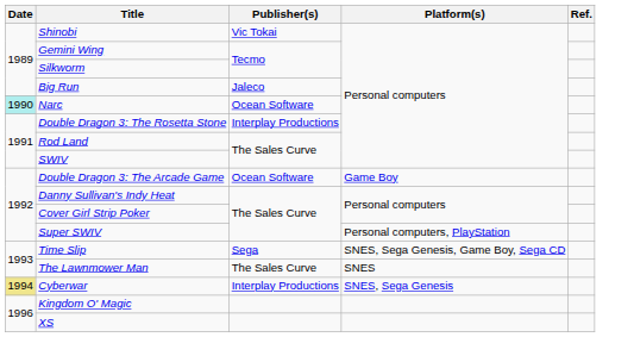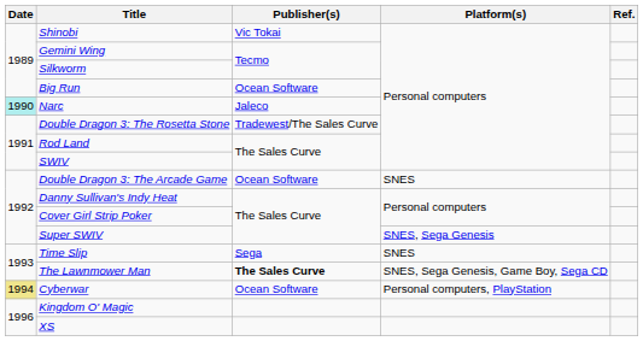 <table class="wikitable">
 <tr>
 <th>Date</th>
 <th>Title</th>
 <th>Publisher(s)</th>
 <th>Platform(s)</th>
 <th>Ref.</th>
 </tr>
 <tr>
 <td rowspan="4">1989</td>
 <td><em><a href='#'>Shinobi</a></em></td>
 <td><a href='#'>Vic Tokai</a></td>
 <td rowspan="8">Personal computers</td>
 <td></td>
 </tr>
 <tr>
 <td><em><a href='#'>Gemini Wing</a></em></td>
 <td rowspan="2"><a href='#'>Tecmo</a></td>
 <td></td>
 </tr>
 <tr>
 <td><em><a href='#'>Silkworm</a></em></td>
 <td></td>
 </tr>
 <tr>
 <td><a href='#'><em>Big Run</em></a></td>
-<td><a href='#'>Jaleco</a></td>
+<td><a href='#'>Ocean Software</a></td>
 <td></td>
 </tr>
 <tr>
 <td style="background: paleturquoise;">1990</td>
 <td><em><a href='#'>Narc</a></em></td>
-<td><a href='#'>Ocean Software</a></td>
+<td><a href='#'>Jaleco</a></td>
 <td></td>
 </tr>
 <tr>
 <td rowspan="3">1991</td>
 <td><em><a href='#'>Double Dragon 3: The Rosetta Stone</a></em></td>
-<td><a href='#'>Interplay Productions</a></td>
+<td><a href='#'>Tradewest</a>/The Sales Curve</td>
 <td></td>
 </tr>
 <tr>
 <td><em><a href='#'>Rod Land</a></em></td>
 <td rowspan="2">The Sales Curve</td>
 <td></td>
 </tr>
 <tr>
 <td><em><a href='#'>SWIV</a></em></td>
 <td></td>
 </tr>
 <tr>
 <td rowspan="4">1992</td>
 <td><em><a href='#'>Double Dragon 3: The Arcade Game</a></em></td>
 <td><a href='#'>Ocean Software</a></td>
-<td><a href='#'>Game Boy</a></td>
+<td>SNES</td>
 <td></td>
 </tr>
 <tr>
 <td><em><a href='#'>Danny Sullivan's Indy Heat</a></em></td>
 <td rowspan="3">The Sales Curve</td>
 <td rowspan="2">Personal computers</td>
 <td></td>
 </tr>
 <tr>
 <td><em><a href='#'>Cover Girl Strip Poker</a></em></td>
 <td></td>
 </tr>
 <tr>
 <td><em><a href='#'>Super SWIV</a></em></td>
-<td>Personal computers, <a href='#'>PlayStation</a></td>
+<td><a href='#'>SNES</a>, <a href='#'>Sega Genesis</a></td>
 <td></td>
 </tr>
 <tr>
 <td rowspan="2">1993</td>
 <td><em><a href='#'>Time Slip</a></em></td>
 <td><a href='#'>Sega</a></td>
-<td>SNES, Sega Genesis, Game Boy, <a href='#'>Sega CD</a></td>
+<td>SNES</td>
 <td></td>
 </tr>
 <tr>
 <td><em><a href='#'>The Lawnmower Man</a></em></td>
-<td>The Sales Curve</td>
-<td>SNES</td>
+<td><strong>The Sales Curve</strong></td>
+<td>SNES, Sega Genesis, Game Boy, <a href='#'>Sega CD</a></td>
 <td></td>
 </tr>
 <tr>
 <td style="background: khaki;">1994</td>
 <td><em><a href='#'>Cyberwar</a></em></td>
-<td><a href='#'>Interplay Productions</a></td>
-<td><a href='#'>SNES</a>, <a href='#'>Sega Genesis</a></td>
+<td><a href='#'>Ocean Software</a></td>
+<td>Personal computers, <a href='#'>PlayStation</a></td>
 <td></td>
 </tr>
 <tr>
 <td rowspan="2">1996</td>
 <td><em><a href='#'>Kingdom O' Magic</a></em></td>
 <td></td>
 <td></td>
 <td></td>
 </tr>
 <tr>
 <td><em><a href='#'>XS</a></em></td>
 <td></td>
 <td></td>
 <td></td>
 </tr>
 </table>
